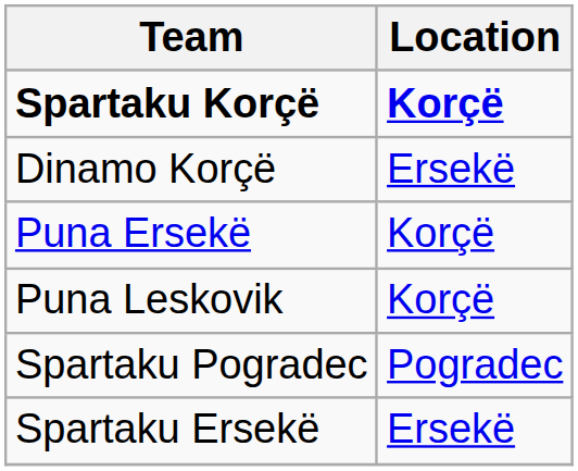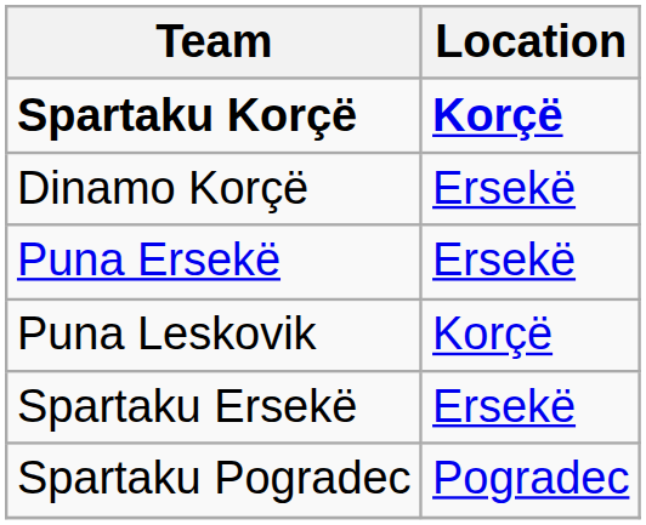 <table class="wikitable sortable">
 <tr>
 <th>Team</th>
 <th>Location</th>
 </tr>
 <tr>
 <td><strong>Spartaku Korçë</strong></td>
 <td><strong><a href='#'>Korçë</a></strong></td>
 </tr>
 <tr>
 <td>Dinamo Korçë</td>
 <td><a href='#'>Ersekë</a></td>
 </tr>
 <tr>
 <td><a href='#'>Puna Ersekë</a></td>
-<td><a href='#'>Korçë</a></td>
+<td><a href='#'>Ersekë</a></td>
 </tr>
 <tr>
 <td>Puna Leskovik</td>
 <td><a href='#'>Korçë</a></td>
 </tr>
 <tr>
+<td>Spartaku Ersekë</td>
+<td><a href='#'>Ersekë</a></td>
+</tr>
+<tr>
 <td>Spartaku Pogradec</td>
 <td><a href='#'>Pogradec</a></td>
 </tr>
 <tr>
-<td>Spartaku Ersekë</td>
-<td><a href='#'>Ersekë</a></td>
-</tr>
-<tr>
 </tr>
 </table>
